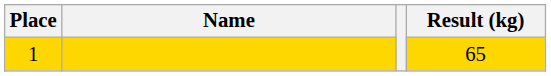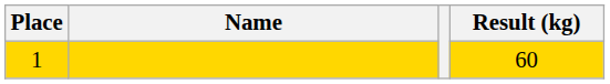 <table class="wikitable" style="text-align:center">
 <tr>
 <th>Place</th>
 <th width=250>Name</th>
 <th rowspan=27></th>
 <th width=100>Result (kg)</th>
 </tr>
 <tr bgcolor=gold>
 <td>1</td>
 <td align=left></td>
-<td>65</td>
+<td>60</td>
 </tr>
 </table>
